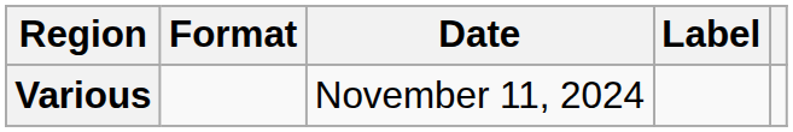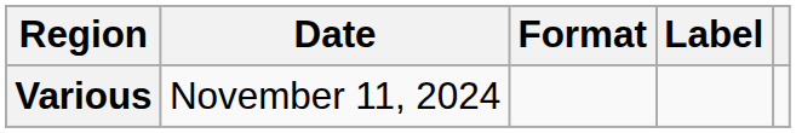 <table class="wikitable plainrowheaders">
 <tr>
 <th scope="col">Region</th>
+<th scope="col">Date</th>
 <th scope="col">Format</th>
-<th scope="col">Date</th>
 <th scope="col">Label</th>
 <th scope="col"></th>
 </tr>
 <tr>
 <th scope="row">Various</th>
+<td>November 11, 2024</td>
 <td></td>
-<td>November 11, 2024</td>
 <td></td>
 <td style="text-align:center"></td>
 </tr>
 </table>
